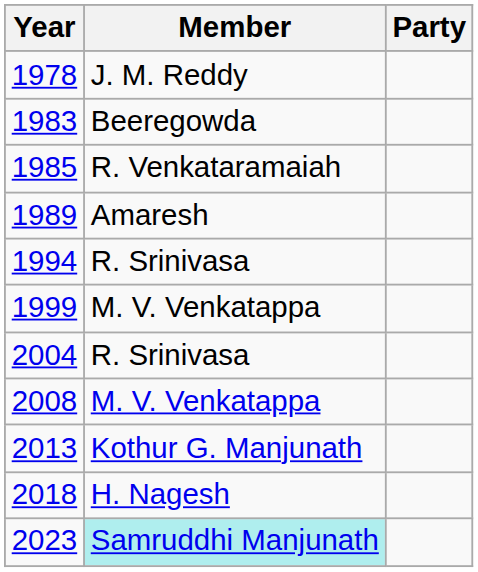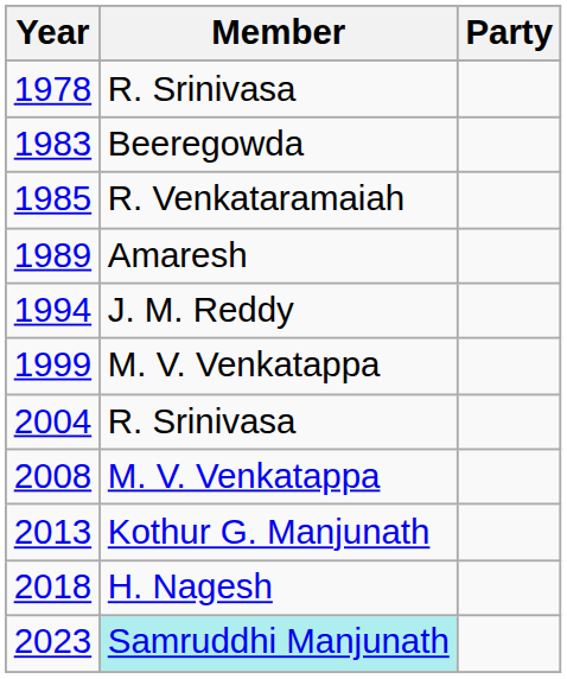 <table class="wikitable sortable">
 <tr>
 <th>Year</th>
 <th>Member</th>
 <th colspan=2>Party</th>
 </tr>
 <tr>
 <td><a href='#'>1978</a></td>
-<td>J. M. Reddy</td>
+<td>R. Srinivasa</td>
 <td></td>
 </tr>
 <tr>
 <td><a href='#'>1983</a></td>
 <td>Beeregowda</td>
 <td></td>
 </tr>
 <tr>
 <td><a href='#'>1985</a></td>
 <td>R. Venkataramaiah</td>
 <td></td>
 </tr>
 <tr>
 <td><a href='#'>1989</a></td>
 <td>Amaresh</td>
 <td></td>
 </tr>
 <tr>
 <td><a href='#'>1994</a></td>
-<td>R. Srinivasa</td>
+<td>J. M. Reddy</td>
 <td></td>
 </tr>
 <tr>
 <td><a href='#'>1999</a></td>
 <td>M. V. Venkatappa</td>
 <td></td>
 </tr>
 <tr>
 <td><a href='#'>2004</a></td>
 <td>R. Srinivasa</td>
 <td></td>
 </tr>
 <tr>
 <td><a href='#'>2008</a></td>
 <td><a href='#'>M. V. Venkatappa</a></td>
 <td></td>
 </tr>
 <tr>
 <td><a href='#'>2013</a></td>
 <td><a href='#'>Kothur G. Manjunath</a></td>
 <td></td>
 </tr>
 <tr>
 <td><a href='#'>2018</a></td>
 <td><a href='#'>H. Nagesh</a></td>
 </tr>
 <tr>
 <td><a href='#'>2023</a></td>
 <td style="background: paleturquoise;"><a href='#'>Samruddhi Manjunath</a></td>
 <td></td>
 </tr>
 </table>
